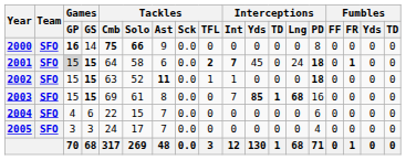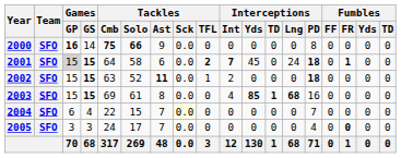 <table class="wikitable" style="text-align:center">
 <tr>
 <th rowspan="2">Year</th>
 <th rowspan="2">Team</th>
 <th colspan="2">Games</th>
 <th colspan="5">Tackles</th>
 <th colspan="5">Interceptions</th>
 <th colspan="4">Fumbles</th>
 </tr>
 <tr>
 <th>GP</th>
 <th>GS</th>
 <th>Cmb</th>
 <th>Solo</th>
 <th>Ast</th>
 <th>Sck</th>
 <th>TFL</th>
 <th>Int</th>
 <th>Yds</th>
 <th>TD</th>
 <th>Lng</th>
 <th>PD</th>
 <th>FF</th>
 <th>FR</th>
 <th>Yds</th>
 <th>TD</th>
 </tr>
 <tr>
 <th><a href='#'>2000</a></th>
 <th><a href='#'>SFO</a></th>
 <td><strong>16</strong></td>
 <td>14</td>
 <td><strong>75</strong></td>
 <td><strong>66</strong></td>
 <td>9</td>
 <td>0.0</td>
 <td>0</td>
 <td>0</td>
 <td>0</td>
 <td>0</td>
 <td>0</td>
 <td>8</td>
 <td>0</td>
 <td>0</td>
 <td>0</td>
 <td>0</td>
 </tr>
 <tr>
 <th><a href='#'>2001</a></th>
 <th><a href='#'>SFO</a></th>
 <td style="background: lightgrey;">15</td>
 <td><strong>15</strong></td>
 <td>64</td>
 <td>58</td>
 <td>6</td>
 <td>0.0</td>
 <td><strong>2</strong></td>
 <td><strong>7</strong></td>
 <td>45</td>
 <td>0</td>
 <td>24</td>
 <td><strong>18</strong></td>
 <td>0</td>
 <td><strong>1</strong></td>
 <td>0</td>
 <td>0</td>
 </tr>
 <tr>
 <th><a href='#'>2002</a></th>
 <th><a href='#'>SFO</a></th>
 <td>15</td>
 <td><strong>15</strong></td>
 <td>63</td>
 <td>52</td>
 <td><strong>11</strong></td>
 <td>0.0</td>
 <td>1</td>
-<td>1</td>
+<td>2</td>
 <td>0</td>
 <td>0</td>
 <td>0</td>
 <td><strong>18</strong></td>
 <td>0</td>
 <td>0</td>
 <td>0</td>
 <td>0</td>
 </tr>
 <tr>
 <th><a href='#'>2003</a></th>
 <th><a href='#'>SFO</a></th>
 <td>15</td>
 <td><strong>15</strong></td>
 <td>69</td>
 <td>61</td>
 <td>8</td>
 <td>0.0</td>
 <td>0</td>
-<td>7</td>
+<td>4</td>
 <td><strong>85</strong></td>
 <td><strong>1</strong></td>
 <td><strong>68</strong></td>
 <td>16</td>
 <td>0</td>
 <td>0</td>
 <td>0</td>
 <td>0</td>
 </tr>
 <tr>
 <th><a href='#'>2004</a></th>
 <th><a href='#'>SFO</a></th>
+<td>6</td>
 <td>4</td>
-<td>6</td>
 <td>22</td>
 <td>15</td>
 <td>7</td>
-<td>0.0</td>
+<td style="background: lightyellow;">0.0</td>
 <td>0</td>
 <td>0</td>
 <td>0</td>
 <td>0</td>
 <td>0</td>
-<td>6</td>
+<td>7</td>
 <td>0</td>
 <td>0</td>
 <td>0</td>
 <td>0</td>
 </tr>
 <tr>
 <th><a href='#'>2005</a></th>
 <th><a href='#'>SFO</a></th>
 <td>3</td>
 <td>3</td>
 <td>24</td>
 <td>17</td>
 <td>7</td>
 <td>0.0</td>
 <td>0</td>
 <td>0</td>
 <td>0</td>
 <td>0</td>
 <td>0</td>
 <td>4</td>
 <td>0</td>
-<td>0</td>
+<td><strong>0</strong></td>
 <td>0</td>
 <td>0</td>
 </tr>
 <tr>
 <th colspan="2"></th>
 <th>70</th>
 <th>68</th>
 <th>317</th>
 <th>269</th>
 <th>48</th>
 <th>0.0</th>
 <th>3</th>
 <th>12</th>
 <th>130</th>
 <th>1</th>
 <th>68</th>
 <th>71</th>
 <th>0</th>
 <th>1</th>
 <th>0</th>
 <th>0</th>
 </tr>
 </table>
